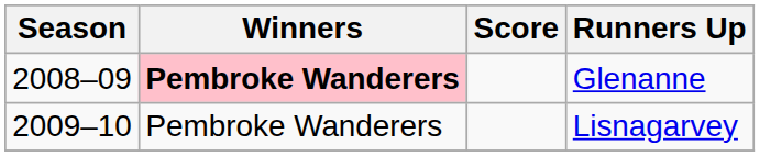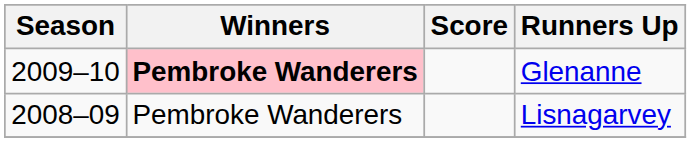 <table class="wikitable collapsible">
 <tr>
 <th>Season</th>
 <th>Winners</th>
 <th>Score</th>
 <th>Runners Up</th>
 </tr>
 <tr>
-<td>2008–09</td>
+<td>2009–10</td>
 <td style="background: pink;"><strong>Pembroke Wanderers</strong> </td>
 <td></td>
 <td><a href='#'>Glenanne</a></td>
 </tr>
 <tr>
-<td>2009–10</td>
+<td>2008–09</td>
 <td>Pembroke Wanderers </td>
 <td></td>
 <td><a href='#'>Lisnagarvey</a></td>
 </tr>
 <tr>
 </tr>
 </table>
